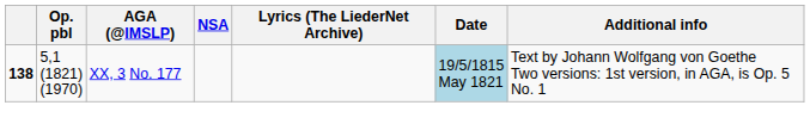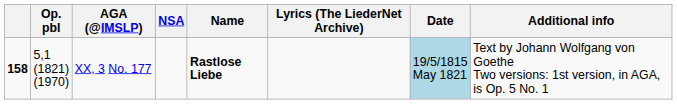 <table class="wikitable">
 <tr>
 <th></th>
 <th>Op.<br>pbl</th>
 <th>AGA (@<a href='#'>IMSLP</a>)</th>
 <th><a href='#'>NSA</a></th>
+<th>Name</th>
 <th>Lyrics (The LiederNet Archive)</th>
 <th>Date</th>
 <th>Additional info</th>
 </tr>
 <tr>
-<td><strong>138</strong></td>
+<td><strong>158</strong></td>
 <td>5,1<br>(1821)<br>(1970)</td>
 <td><a href='#'>XX, 3</a> <a href='#'>No. 177</a></td>
 <td></td>
+<td><strong>Rastlose Liebe</strong></td>
 <td></td>
 <td style="background: lightblue;">19/5/1815<br>May 1821</td>
 <td>Text by Johann Wolfgang von Goethe<br>Two versions: 1st version, in AGA, is Op. 5 No. 1</td>
 </tr>
 </table>
